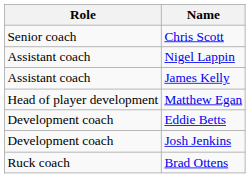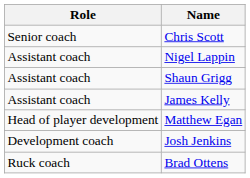 <table class="wikitable">
 <tr>
 <th>Role</th>
 <th>Name</th>
 </tr>
 <tr>
 <td>Senior coach</td>
 <td><a href='#'>Chris Scott</a></td>
 </tr>
 <tr>
 <td>Assistant coach</td>
 <td><a href='#'>Nigel Lappin</a></td>
 </tr>
 <tr>
 <td>Assistant coach</td>
+<td><a href='#'>Shaun Grigg</a></td>
+</tr>
+<tr>
+<td>Assistant coach</td>
 <td><a href='#'>James Kelly</a></td>
 </tr>
 <tr>
 <td>Head of player development</td>
 <td><a href='#'>Matthew Egan</a></td>
-</tr>
-<tr>
-<td>Development coach</td>
-<td><a href='#'>Eddie Betts</a></td>
 </tr>
 <tr>
 <td>Development coach</td>
 <td><a href='#'>Josh Jenkins</a></td>
 </tr>
 <tr>
 <td>Ruck coach</td>
 <td><a href='#'>Brad Ottens</a></td>
 </tr>
 </table>
